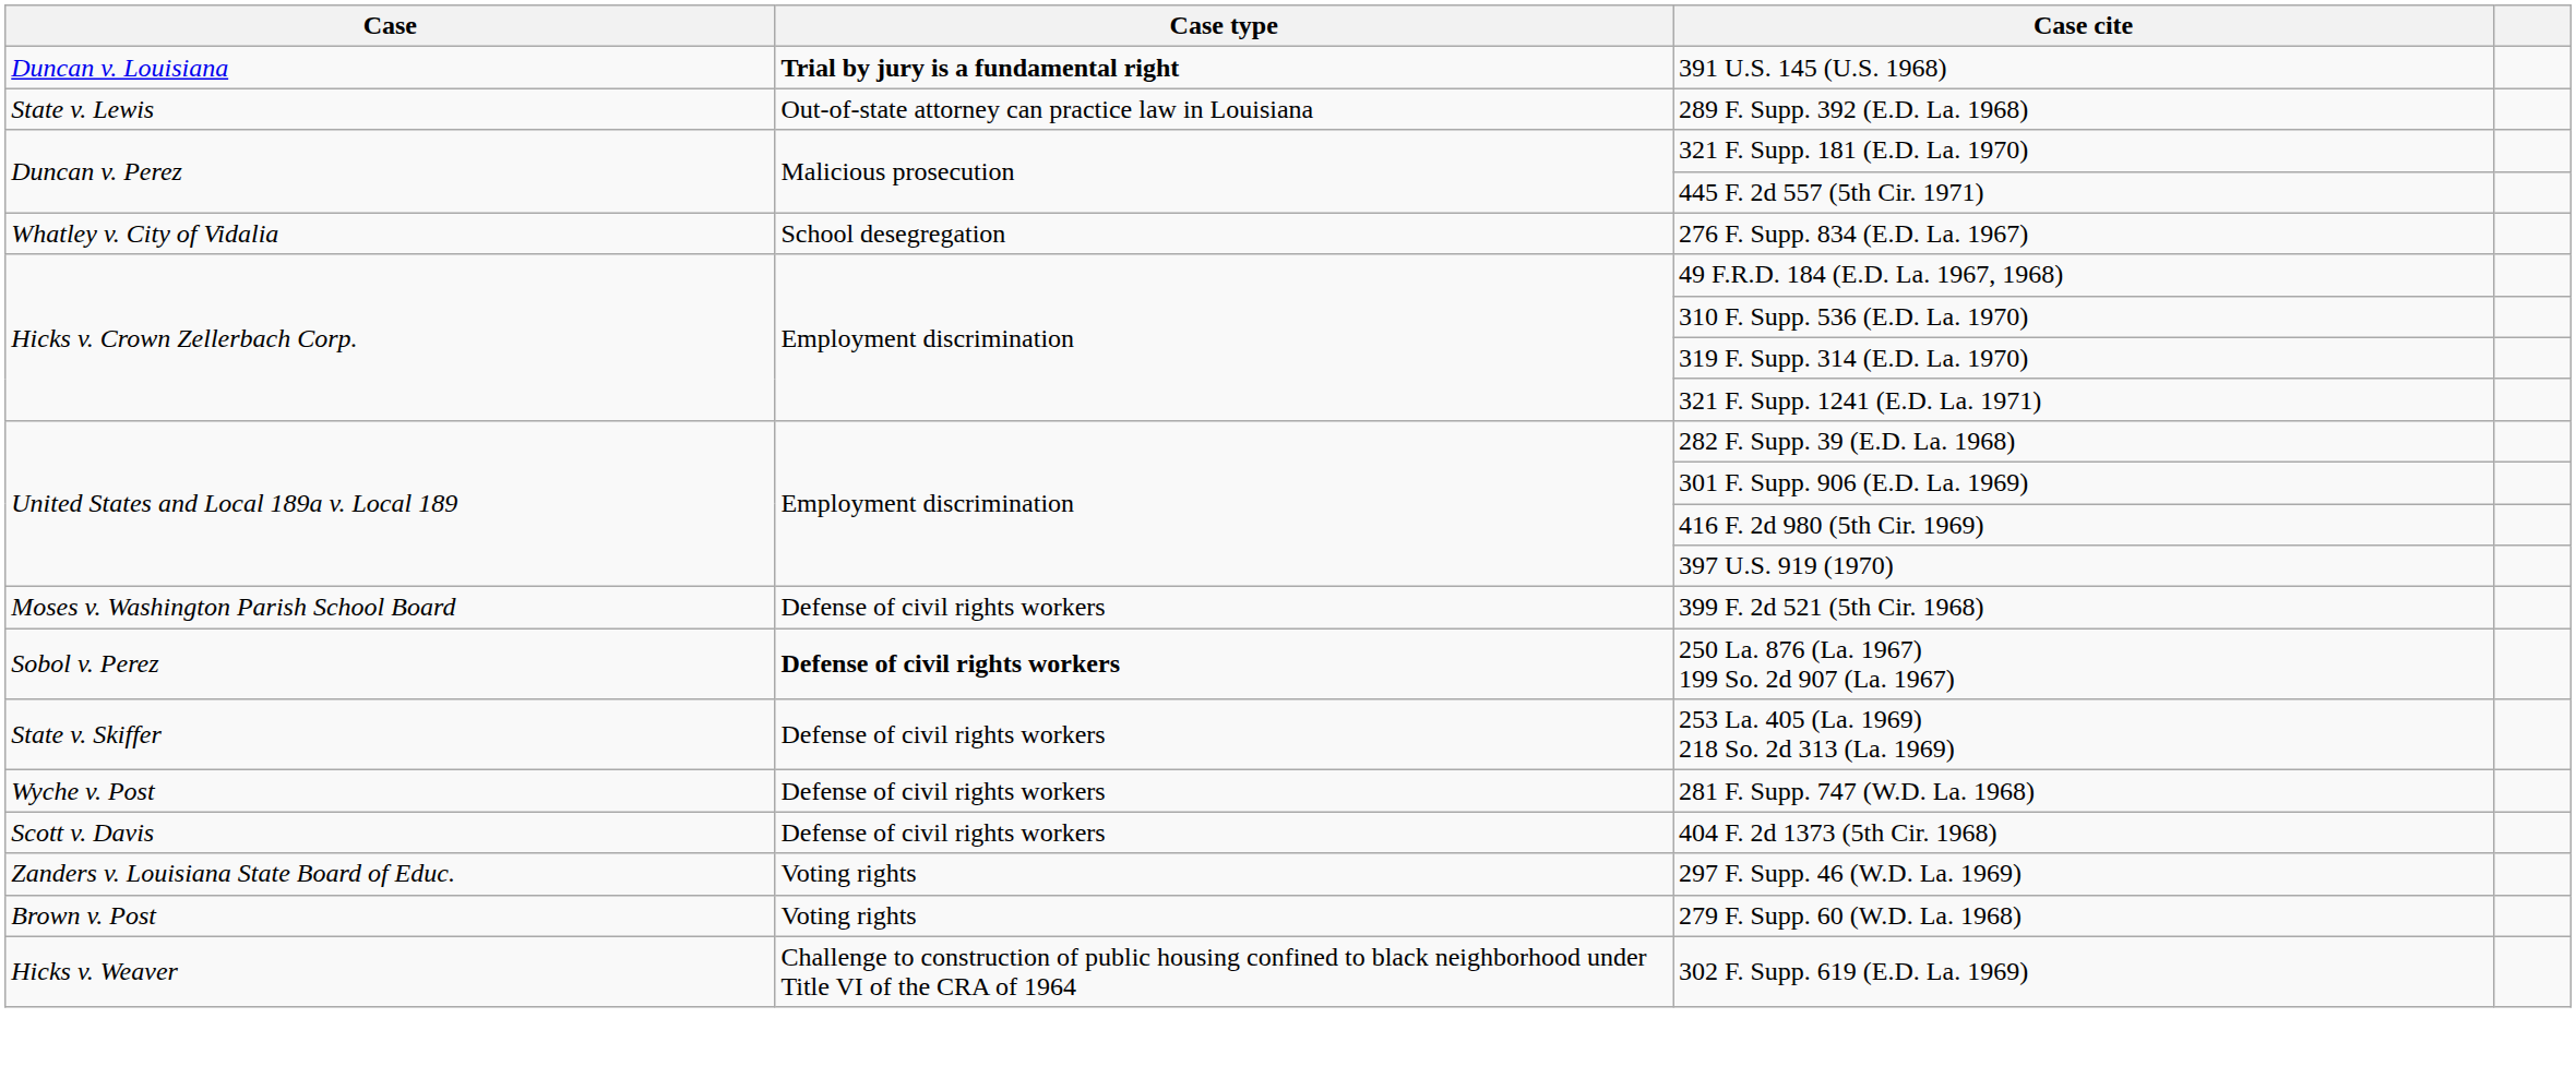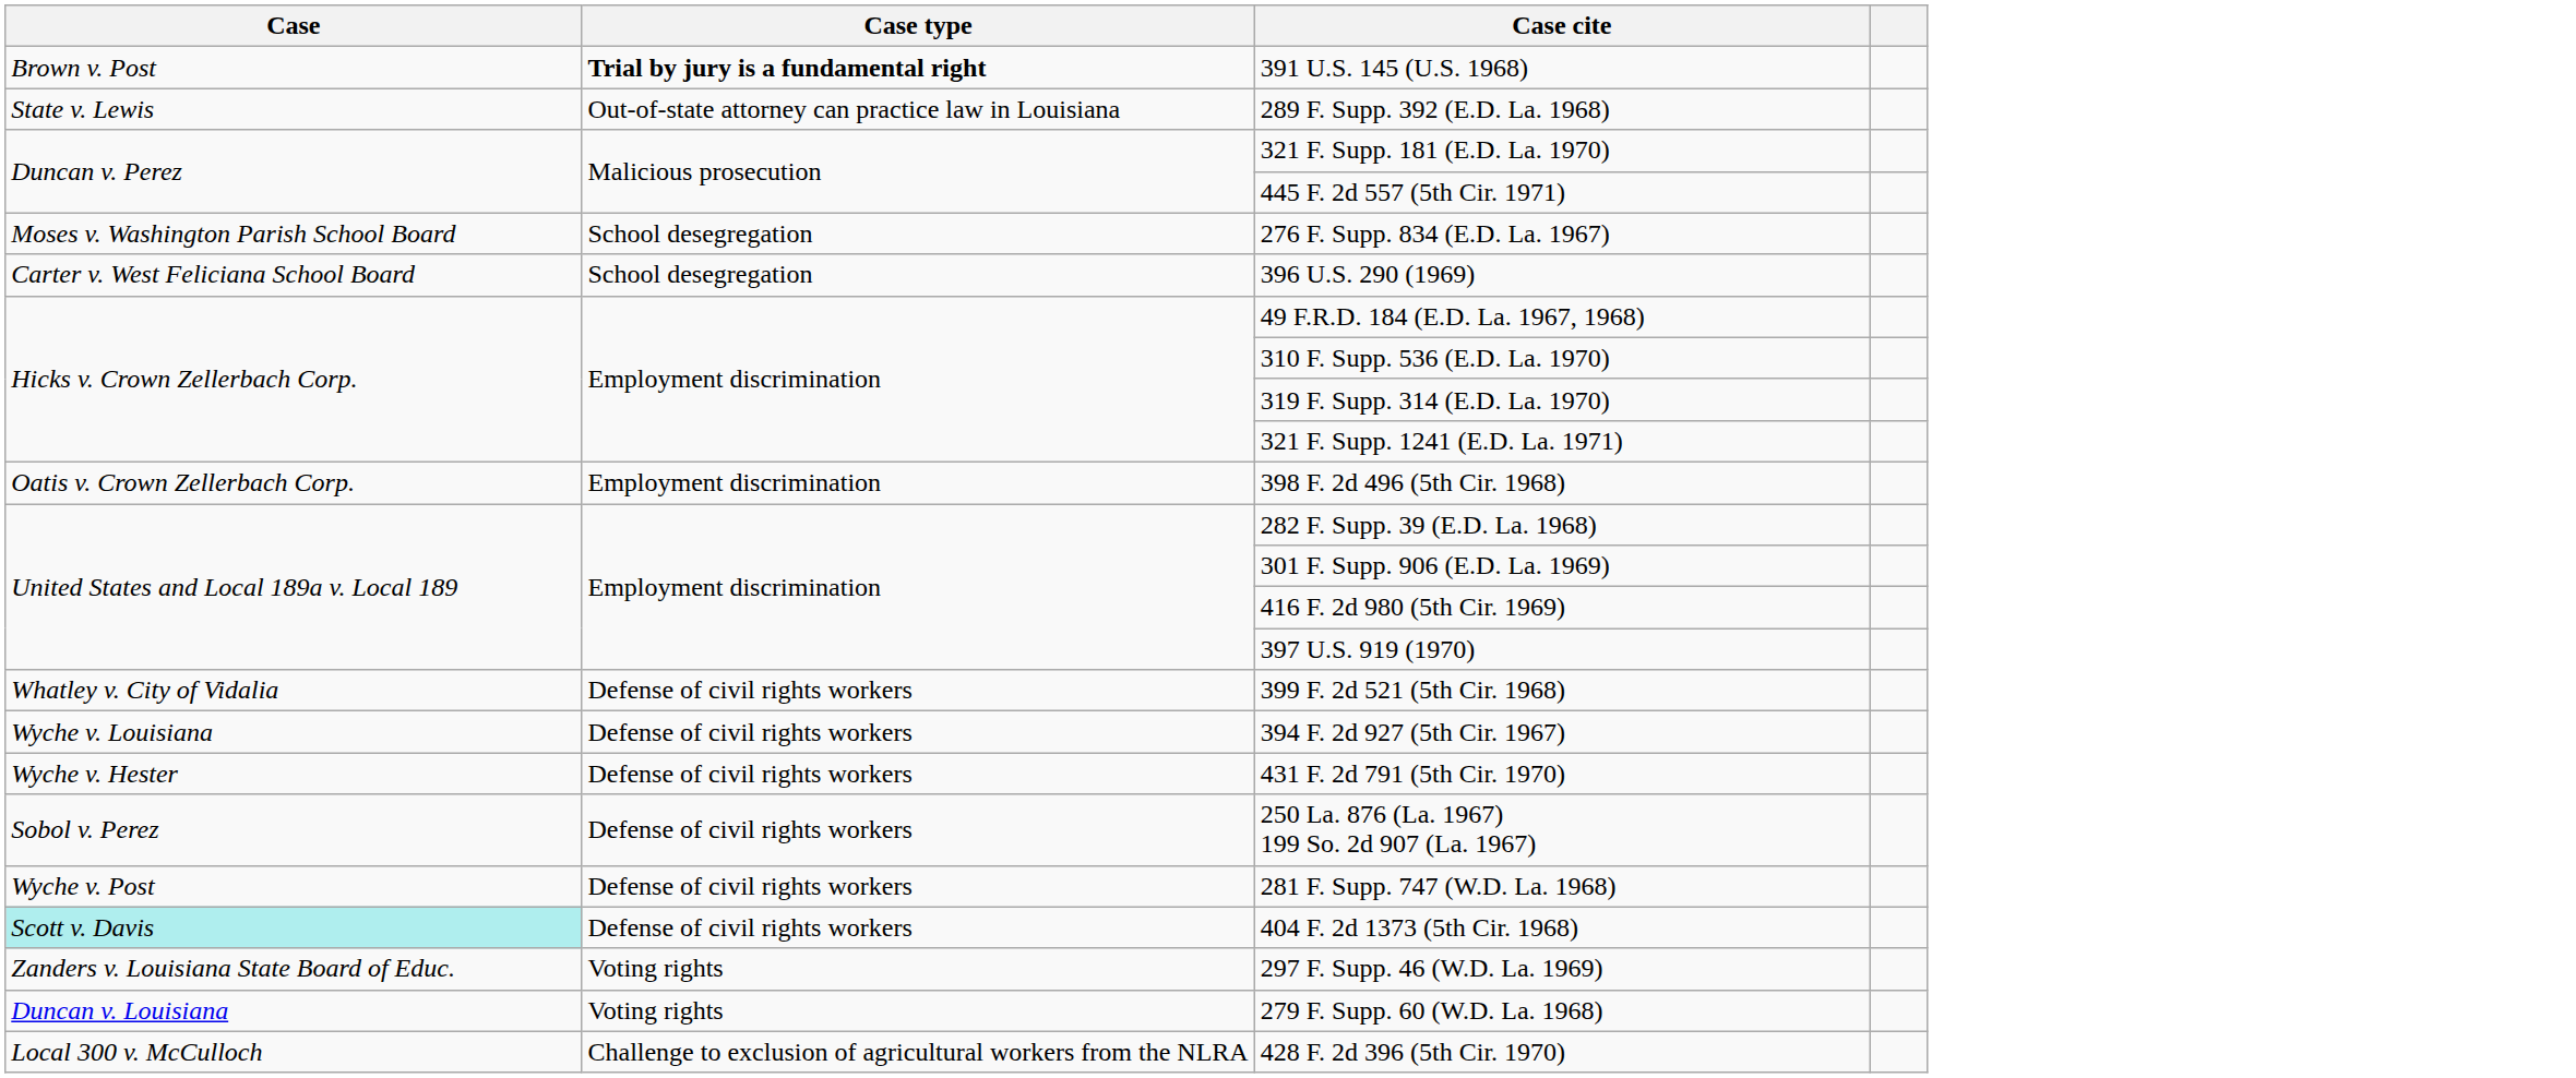 <table class="wikitable sortable">
 <tr>
 <th scope="col" style="width: 30%;">Case</th>
 <th scope="col" style="width: 35%;">Case type</th>
 <th scope="col" style="width: 32%;">Case cite</th>
 <th scope="col" style="width: 3%;" class="unsortable"></th>
 </tr>
 <tr>
-<td><em><a href='#'>Duncan v. Louisiana</a></em></td>
+<td><em>Brown v. Post</em></td>
 <td><strong>Trial by jury is a fundamental right</strong></td>
 <td data-sort-value="391US145">391 U.S. 145 (U.S. 1968)</td>
 <td></td>
 </tr>
 <tr>
 <td><em>State v. Lewis</em></td>
 <td>Out-of-state attorney can practice law in Louisiana</td>
 <td data-sort-value="289FSupp392">289 F. Supp. 392 (E.D. La. 1968)</td>
 <td></td>
 </tr>
 <tr>
 <td rowspan="2"><em>Duncan v. Perez</em></td>
 <td rowspan="2">Malicious prosecution</td>
 <td data-sort-value="321FSupp181">321 F. Supp. 181 (E.D. La. 1970)</td>
 <td></td>
 </tr>
 <tr>
 <td data-sort-value="445F2d557">445 F. 2d 557 (5th Cir. 1971)</td>
 <td></td>
 </tr>
 <tr>
-<td><em>Whatley v. City of Vidalia</em></td>
+<td><em>Moses v. Washington Parish School Board</em></td>
 <td>School desegregation</td>
 <td data-sort-value="276FSupp834">276 F. Supp. 834 (E.D. La. 1967)</td>
+<td></td>
+</tr>
+<tr>
+<td><em>Carter v. West Feliciana School Board</em></td>
+<td>School desegregation</td>
+<td data-sort-value="396US290">396 U.S. 290 (1969)</td>
 <td></td>
 </tr>
 <tr>
 <td rowspan="4"><em>Hicks v. Crown Zellerbach Corp.</em></td>
 <td rowspan="4">Employment discrimination</td>
 <td data-sort-value="49FRD184">49 F.R.D. 184 (E.D. La. 1967, 1968)</td>
 <td></td>
 </tr>
 <tr>
 <td data-sort-value="310FSupp536">310 F. Supp. 536 (E.D. La. 1970)</td>
 <td></td>
 </tr>
 <tr>
 <td data-sort-value="319FSupp314">319 F. Supp. 314 (E.D. La. 1970)</td>
 <td></td>
 </tr>
 <tr>
 <td data-sort-value="321FSupp1241">321 F. Supp. 1241 (E.D. La. 1971)</td>
 <td></td>
 </tr>
 <tr>
+<td><em>Oatis v. Crown Zellerbach Corp.</em></td>
+<td>Employment discrimination</td>
+<td data-sort-value="398F2d496">398 F. 2d 496 (5th Cir. 1968)</td>
+<td></td>
+</tr>
+<tr>
 <td rowspan="4"><em>United States and Local 189a v. Local 189</em></td>
 <td rowspan="4">Employment discrimination</td>
 <td data-sort-value="282FSupp39">282 F. Supp. 39 (E.D. La. 1968)</td>
 <td></td>
 </tr>
 <tr>
 <td data-sort-value="301FSupp906">301 F. Supp. 906 (E.D. La. 1969)</td>
 <td></td>
 </tr>
 <tr>
 <td data-sort-value="416F2d980">416 F. 2d 980 (5th Cir. 1969)</td>
 <td></td>
 </tr>
 <tr>
 <td data-sort-value="397US919">397 U.S. 919 (1970)</td>
 <td></td>
 </tr>
 <tr>
-<td><em>Moses v. Washington Parish School Board</em></td>
+<td><em>Whatley v. City of Vidalia</em></td>
 <td>Defense of civil rights workers</td>
 <td data-sort-value="399F2d521">399 F. 2d 521 (5th Cir. 1968)</td>
 <td></td>
 </tr>
 <tr>
-<td><em>Sobol v. Perez</em></td>
-<td><strong>Defense of civil rights workers</strong></td>
-<td data-sort-value="250La876">250 La. 876 (La. 1967)<br>199 So. 2d 907 (La. 1967)</td>
-<td><br></td>
+<td><em>Wyche v. Louisiana</em></td>
+<td>Defense of civil rights workers</td>
+<td data-sort-value="394F2d927">394 F. 2d 927 (5th Cir. 1967)</td>
+<td></td>
 </tr>
 <tr>
-<td><em>State v. Skiffer</em></td>
+<td><em>Wyche v. Hester</em></td>
 <td>Defense of civil rights workers</td>
-<td data-sort-value="253La405">253 La. 405  (La. 1969)<br>218 So. 2d 313 (La. 1969)</td>
+<td data-sort-value="431F2d791">431 F. 2d 791 (5th Cir. 1970)</td>
+<td></td>
+</tr>
+<tr>
+<td><em>Sobol v. Perez</em></td>
+<td>Defense of civil rights workers</td>
+<td data-sort-value="250La876">250 La. 876 (La. 1967)<br>199 So. 2d 907 (La. 1967)</td>
 <td><br></td>
 </tr>
 <tr>
 <td><em>Wyche v. Post</em></td>
 <td>Defense of civil rights workers</td>
 <td data-sort-value="281FSupp747">281 F. Supp. 747 (W.D. La. 1968)</td>
 <td></td>
 </tr>
 <tr>
-<td><em>Scott v. Davis</em></td>
+<td style="background: paleturquoise;"><em>Scott v. Davis</em></td>
 <td>Defense of civil rights workers</td>
 <td data-sort-value="404F2d1373">404 F. 2d 1373 (5th Cir. 1968)</td>
 <td></td>
 </tr>
 <tr>
 <td><em>Zanders v. Louisiana State Board of Educ.</em></td>
 <td>Voting rights</td>
 <td data-sort-value="297FSupp46">297 F. Supp. 46 (W.D. La. 1969)</td>
 <td></td>
 </tr>
 <tr>
-<td><em>Brown v. Post</em></td>
+<td><em><a href='#'>Duncan v. Louisiana</a></em></td>
 <td>Voting rights</td>
 <td data-sort-value="279FSupp60">279 F. Supp. 60 (W.D. La. 1968)</td>
 <td></td>
 </tr>
 <tr>
-<td><em>Hicks v. Weaver</em></td>
-<td>Challenge to construction of public housing confined to black neighborhood under Title VI of the CRA of 1964</td>
-<td data-sort-value="302FSupp619">302 F. Supp. 619 (E.D. La. 1969)</td>
+<td><em>Local 300 v. McCulloch</em></td>
+<td>Challenge to exclusion of agricultural workers from the NLRA</td>
+<td data-sort-value="428F2d396">428 F. 2d 396 (5th Cir. 1970)</td>
 <td></td>
 </tr>
 </table>
